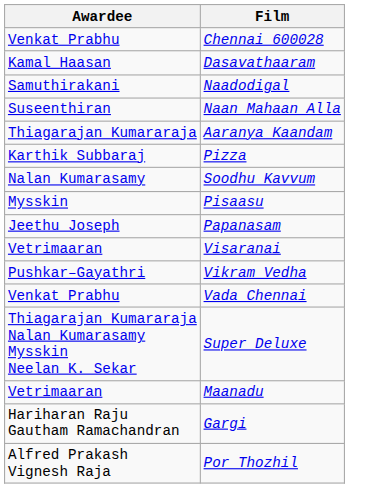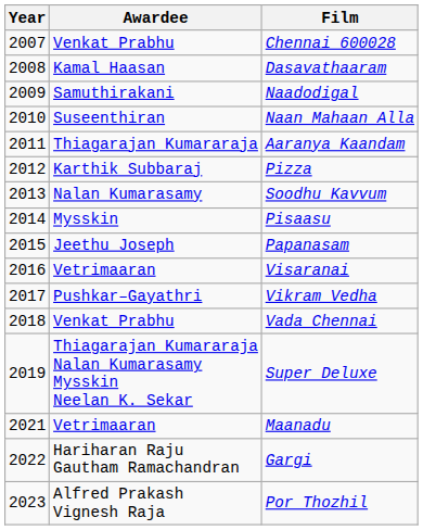 <table class="wikitable">
 <tr>
+<th>Year</th>
 <th>Awardee</th>
 <th>Film</th>
 </tr>
 <tr>
+<td>2007</td>
 <td><a href='#'>Venkat Prabhu</a></td>
 <td><em><a href='#'>Chennai 600028</a></em></td>
 </tr>
 <tr>
+<td>2008</td>
 <td><a href='#'>Kamal Haasan</a></td>
 <td><em><a href='#'>Dasavathaaram</a></em></td>
 </tr>
 <tr>
+<td>2009</td>
 <td><a href='#'>Samuthirakani</a></td>
 <td><em><a href='#'>Naadodigal</a></em></td>
 </tr>
 <tr>
+<td>2010</td>
 <td><a href='#'>Suseenthiran</a></td>
 <td><em><a href='#'>Naan Mahaan Alla</a></em></td>
 </tr>
 <tr>
+<td>2011</td>
 <td><a href='#'>Thiagarajan Kumararaja</a></td>
 <td><em><a href='#'>Aaranya Kaandam</a></em></td>
 </tr>
 <tr>
+<td>2012</td>
 <td><a href='#'>Karthik Subbaraj</a></td>
 <td><em><a href='#'>Pizza</a></em></td>
 </tr>
 <tr>
+<td>2013</td>
 <td><a href='#'>Nalan Kumarasamy</a></td>
 <td><em><a href='#'>Soodhu Kavvum</a></em></td>
 </tr>
 <tr>
+<td>2014</td>
 <td><a href='#'>Mysskin</a></td>
 <td><em><a href='#'>Pisaasu</a></em></td>
 </tr>
 <tr>
+<td>2015</td>
 <td><a href='#'>Jeethu Joseph</a></td>
 <td><em><a href='#'>Papanasam</a></em></td>
 </tr>
 <tr>
+<td>2016</td>
 <td><a href='#'>Vetrimaaran</a></td>
 <td><em><a href='#'>Visaranai</a></em></td>
 </tr>
 <tr>
+<td>2017</td>
 <td><a href='#'>Pushkar–Gayathri</a></td>
 <td><em><a href='#'>Vikram Vedha</a></em></td>
 </tr>
 <tr>
+<td>2018</td>
 <td><a href='#'>Venkat Prabhu</a></td>
 <td><em><a href='#'>Vada Chennai</a></em></td>
 </tr>
 <tr>
+<td>2019</td>
 <td><a href='#'>Thiagarajan Kumararaja</a><br><a href='#'>Nalan Kumarasamy</a><br><a href='#'>Mysskin</a><br><a href='#'>Neelan K. Sekar</a></td>
 <td><em><a href='#'>Super Deluxe</a></em></td>
 </tr>
 <tr>
+<td>2021</td>
 <td><a href='#'>Vetrimaaran</a></td>
 <td><a href='#'><em>Maanadu</em></a></td>
 </tr>
 <tr>
+<td>2022</td>
 <td>Hariharan Raju<br>Gautham Ramachandran</td>
 <td><em><a href='#'>Gargi</a></em></td>
 </tr>
 <tr>
+<td>2023</td>
 <td>Alfred Prakash<br>Vignesh Raja</td>
 <td><em><a href='#'>Por Thozhil</a></em></td>
 </tr>
 </table>
